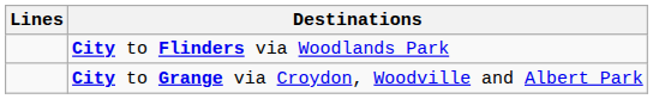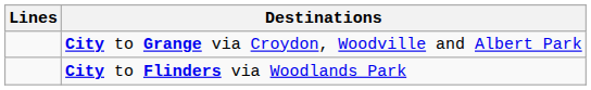 <table class="wikitable">
 <tr>
 <th>Lines</th>
 <th>Destinations</th>
 </tr>
 <tr>
 <td></td>
-<td><strong><a href='#'>City</a></strong> to <strong><a href='#'>Flinders</a></strong> via <a href='#'>Woodlands Park</a></td>
+<td><strong><a href='#'>City</a></strong> to <strong><a href='#'>Grange</a></strong> via <a href='#'>Croydon</a>, <a href='#'>Woodville</a> and <a href='#'>Albert Park</a></td>
 </tr>
 <tr>
 <td></td>
-<td><strong><a href='#'>City</a></strong> to <strong><a href='#'>Grange</a></strong> via <a href='#'>Croydon</a>, <a href='#'>Woodville</a> and <a href='#'>Albert Park</a></td>
+<td><strong><a href='#'>City</a></strong> to <strong><a href='#'>Flinders</a></strong> via <a href='#'>Woodlands Park</a></td>
 </tr>
 </table>
